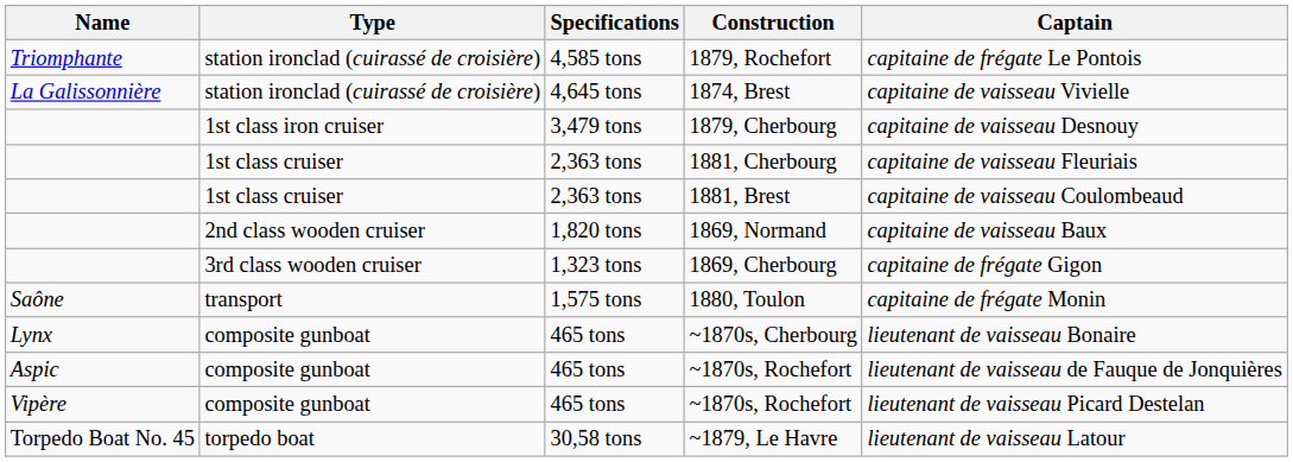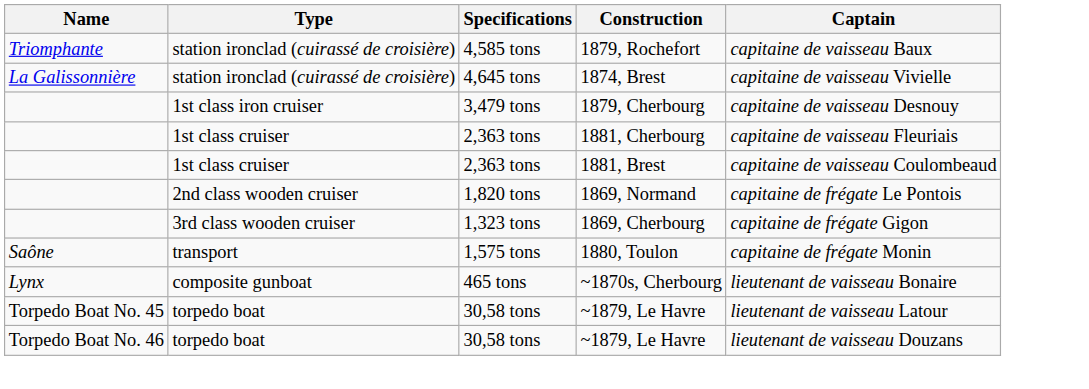 <table class="wikitable">
 <tr>
 <th>Name</th>
 <th>Type</th>
 <th>Specifications</th>
 <th>Construction</th>
 <th>Captain</th>
 </tr>
 <tr>
 <td><a href='#'><em>Triomphante</em></a></td>
 <td>station ironclad (<em>cuirassé de croisière</em>)</td>
 <td>4,585 tons</td>
 <td>1879, Rochefort</td>
-<td><em>capitaine de frégate</em> Le Pontois</td>
+<td><em>capitaine de vaisseau</em> Baux</td>
 </tr>
 <tr>
 <td><a href='#'><em>La Galissonnière</em></a></td>
 <td>station ironclad (<em>cuirassé de croisière</em>)</td>
 <td>4,645 tons</td>
 <td>1874, Brest</td>
 <td><em>capitaine de vaisseau</em> Vivielle</td>
 </tr>
 <tr>
 <td></td>
 <td>1st class iron cruiser</td>
 <td>3,479 tons</td>
 <td>1879, Cherbourg</td>
 <td><em>capitaine de vaisseau</em> Desnouy</td>
 </tr>
 <tr>
 <td></td>
 <td>1st class cruiser</td>
 <td>2,363 tons</td>
 <td>1881, Cherbourg</td>
 <td><em>capitaine de vaisseau</em> Fleuriais</td>
 </tr>
 <tr>
 <td></td>
 <td>1st class cruiser</td>
 <td>2,363 tons</td>
 <td>1881, Brest</td>
 <td><em>capitaine de vaisseau</em> Coulombeaud</td>
 </tr>
 <tr>
 <td></td>
 <td>2nd class wooden cruiser</td>
 <td>1,820 tons</td>
 <td>1869, Normand</td>
-<td><em>capitaine de vaisseau</em> Baux</td>
+<td><em>capitaine de frégate</em> Le Pontois</td>
 </tr>
 <tr>
 <td></td>
 <td>3rd class wooden cruiser</td>
 <td>1,323 tons</td>
 <td>1869, Cherbourg</td>
 <td><em>capitaine de frégate</em> Gigon</td>
 </tr>
 <tr>
 <td><em>Saône</em></td>
 <td>transport</td>
 <td>1,575 tons</td>
 <td>1880, Toulon</td>
 <td><em>capitaine de frégate</em> Monin</td>
 </tr>
 <tr>
 <td><em>Lynx</em></td>
 <td>composite gunboat</td>
 <td>465 tons</td>
 <td>~1870s, Cherbourg</td>
 <td><em>lieutenant de vaisseau</em> Bonaire</td>
 </tr>
 <tr>
-<td><em>Aspic</em></td>
-<td>composite gunboat</td>
-<td>465 tons</td>
-<td>~1870s, Rochefort</td>
-<td><em>lieutenant de vaisseau</em> de Fauque de Jonquières</td>
-</tr>
-<tr>
-<td><em>Vipère</em></td>
-<td>composite gunboat</td>
-<td>465 tons</td>
-<td>~1870s, Rochefort</td>
-<td><em>lieutenant de vaisseau</em> Picard Destelan</td>
-</tr>
-<tr>
 <td>Torpedo Boat No. 45</td>
 <td>torpedo boat</td>
 <td>30,58 tons</td>
 <td>~1879, Le Havre</td>
 <td><em>lieutenant de vaisseau</em> Latour</td>
 </tr>
+<tr>
+<td>Torpedo Boat No. 46</td>
+<td>torpedo boat</td>
+<td>30,58 tons</td>
+<td>~1879, Le Havre</td>
+<td><em>lieutenant de vaisseau</em> Douzans</td>
+</tr>
 </table>
